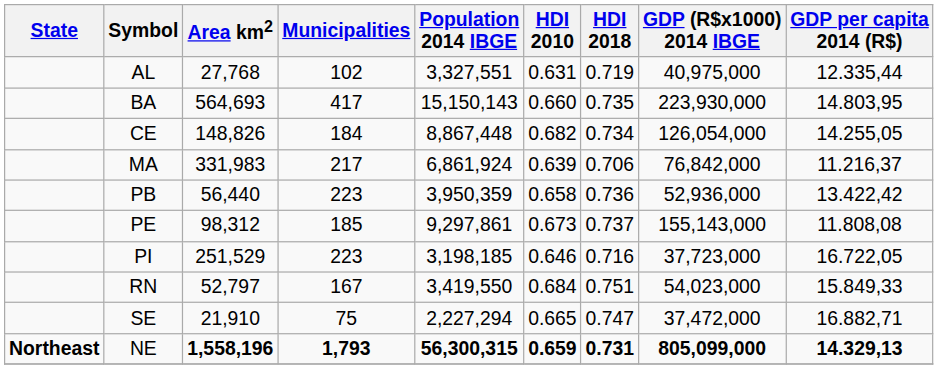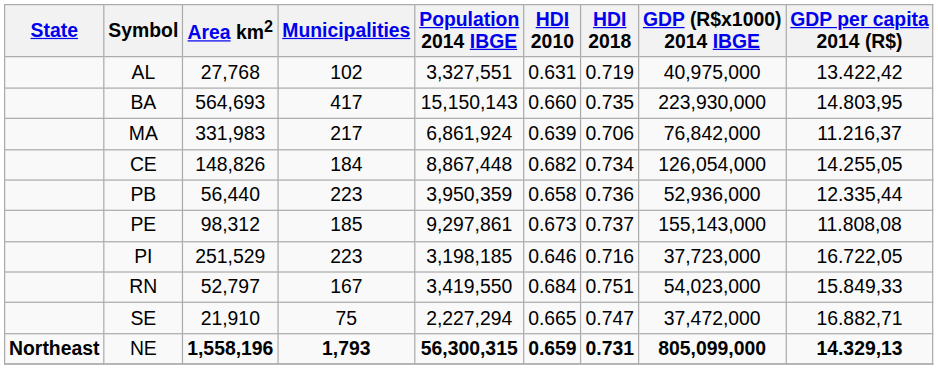 <table class="wikitable sortable" style="text-align:center">
 <tr>
 <th><a href='#'>State</a></th>
 <th>Symbol</th>
 <th><a href='#'>Area</a> km<sup>2</sup></th>
 <th><a href='#'>Municipalities</a></th>
 <th><a href='#'>Population</a> <br>2014 <a href='#'>IBGE</a></th>
 <th><a href='#'>HDI</a> <br>2010</th>
 <th><a href='#'>HDI</a> <br>2018</th>
 <th><a href='#'>GDP</a> (R$x1000) <br>2014 <a href='#'>IBGE</a></th>
 <th><a href='#'>GDP per capita</a><br>2014 (R$)</th>
 </tr>
 <tr>
 <td></td>
 <td>AL</td>
 <td>27,768</td>
 <td>102</td>
 <td>3,327,551</td>
 <td>0.631</td>
 <td>0.719</td>
 <td>40,975,000</td>
-<td>12.335,44</td>
+<td>13.422,42</td>
 </tr>
 <tr>
 <td></td>
 <td>BA</td>
 <td>564,693</td>
 <td>417</td>
 <td>15,150,143</td>
 <td>0.660</td>
 <td>0.735</td>
 <td>223,930,000</td>
 <td>14.803,95</td>
 </tr>
 <tr>
 <td></td>
+<td>MA</td>
+<td>331,983</td>
+<td>217</td>
+<td>6,861,924</td>
+<td>0.639</td>
+<td>0.706</td>
+<td>76,842,000</td>
+<td>11.216,37</td>
+</tr>
+<tr>
+<td></td>
 <td>CE</td>
 <td>148,826</td>
 <td>184</td>
 <td>8,867,448</td>
 <td>0.682</td>
 <td>0.734</td>
 <td>126,054,000</td>
 <td>14.255,05</td>
 </tr>
 <tr>
 <td></td>
-<td>MA</td>
-<td>331,983</td>
-<td>217</td>
-<td>6,861,924</td>
-<td>0.639</td>
-<td>0.706</td>
-<td>76,842,000</td>
-<td>11.216,37</td>
-</tr>
-<tr>
-<td></td>
 <td>PB</td>
 <td>56,440</td>
 <td>223</td>
 <td>3,950,359</td>
 <td>0.658</td>
 <td>0.736</td>
 <td>52,936,000</td>
-<td>13.422,42</td>
+<td>12.335,44</td>
 </tr>
 <tr>
 <td></td>
 <td>PE</td>
 <td>98,312</td>
 <td>185</td>
 <td>9,297,861</td>
 <td>0.673</td>
 <td>0.737</td>
 <td>155,143,000</td>
 <td>11.808,08</td>
 </tr>
 <tr>
 <td></td>
 <td>PI</td>
 <td>251,529</td>
 <td>223</td>
 <td>3,198,185</td>
 <td>0.646</td>
 <td>0.716</td>
 <td>37,723,000</td>
 <td>16.722,05</td>
 </tr>
 <tr>
 <td></td>
 <td>RN</td>
 <td>52,797</td>
 <td>167</td>
 <td>3,419,550</td>
 <td>0.684</td>
 <td>0.751</td>
 <td>54,023,000</td>
 <td>15.849,33</td>
 </tr>
 <tr>
 <td></td>
 <td>SE</td>
 <td>21,910</td>
 <td>75</td>
 <td>2,227,294</td>
 <td>0.665</td>
 <td>0.747</td>
 <td>37,472,000</td>
 <td>16.882,71</td>
 </tr>
 <tr>
 <td><strong>Northeast</strong></td>
 <td>NE</td>
 <td><strong>1,558,196</strong></td>
 <td><strong>1,793</strong></td>
 <td><strong>56,300,315</strong></td>
 <td><strong>0.659</strong></td>
 <td><strong>0.731</strong></td>
 <td><strong>805,099,000</strong></td>
 <td><strong>14.329,13</strong></td>
 </tr>
 <tr>
 </tr>
 </table>
